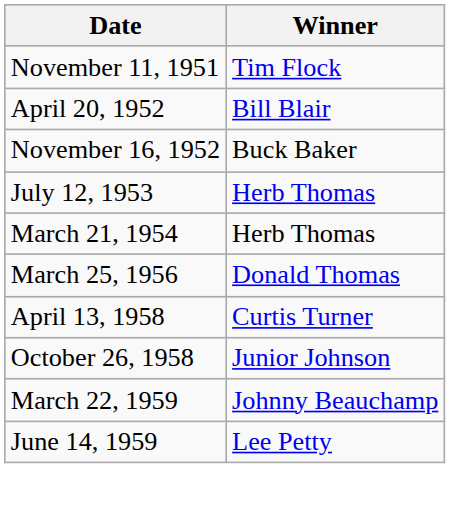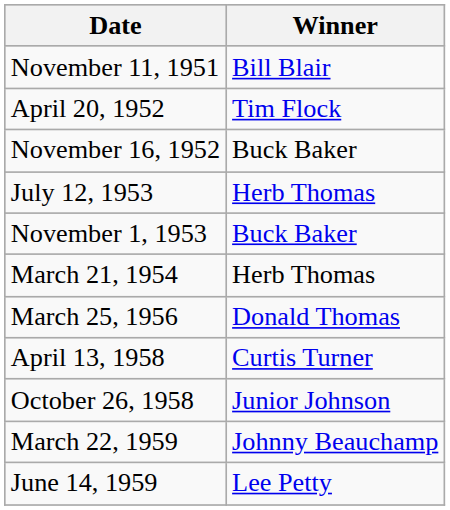 <table class="wikitable">
 <tr>
 <th>Date</th>
 <th>Winner</th>
 </tr>
 <tr>
 <td>November 11, 1951</td>
-<td><a href='#'>Tim Flock</a></td>
+<td><a href='#'>Bill Blair</a></td>
 </tr>
 <tr>
 <td>April 20, 1952</td>
-<td><a href='#'>Bill Blair</a></td>
+<td><a href='#'>Tim Flock</a></td>
 </tr>
 <tr>
 <td>November 16, 1952</td>
 <td>Buck Baker</td>
 </tr>
 <tr>
 <td>July 12, 1953</td>
 <td><a href='#'>Herb Thomas</a></td>
+</tr>
+<tr>
+<td>November 1, 1953</td>
+<td><a href='#'>Buck Baker</a></td>
 </tr>
 <tr>
 <td>March 21, 1954</td>
 <td>Herb Thomas</td>
 </tr>
 <tr>
 <td>March 25, 1956</td>
 <td><a href='#'>Donald Thomas</a></td>
 </tr>
 <tr>
 <td>April 13, 1958</td>
 <td><a href='#'>Curtis Turner</a></td>
 </tr>
 <tr>
 <td>October 26, 1958</td>
 <td><a href='#'>Junior Johnson</a></td>
 </tr>
 <tr>
 <td>March 22, 1959</td>
 <td><a href='#'>Johnny Beauchamp</a></td>
 </tr>
 <tr>
 <td>June 14, 1959</td>
 <td><a href='#'>Lee Petty</a></td>
 </tr>
 </table>
